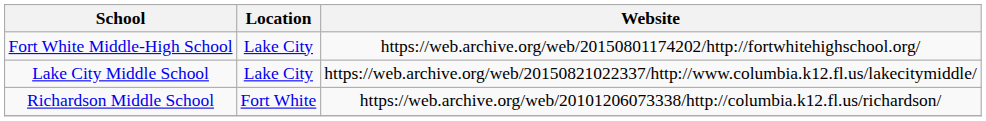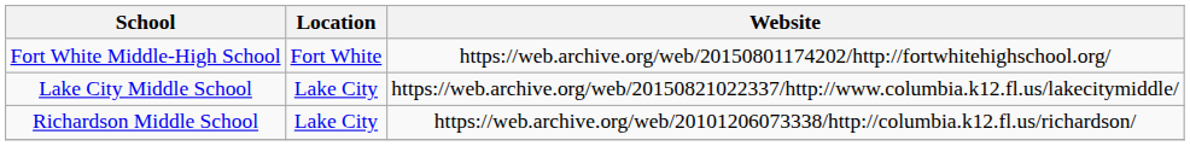 <table class="wikitable" style="text-align:center">
 <tr>
 <th>School</th>
 <th>Location</th>
 <th>Website</th>
 </tr>
 <tr>
 <td><a href='#'>Fort White Middle-High School</a></td>
-<td><a href='#'>Lake City</a></td>
+<td><a href='#'>Fort White</a></td>
 <td>https://web.archive.org/web/20150801174202/http://fortwhitehighschool.org/</td>
 </tr>
 <tr>
 <td><a href='#'>Lake City Middle School</a></td>
 <td><a href='#'>Lake City</a></td>
 <td>https://web.archive.org/web/20150821022337/http://www.columbia.k12.fl.us/lakecitymiddle/</td>
 </tr>
 <tr>
 <td><a href='#'>Richardson Middle School</a></td>
-<td><a href='#'>Fort White</a></td>
+<td><a href='#'>Lake City</a></td>
 <td>https://web.archive.org/web/20101206073338/http://columbia.k12.fl.us/richardson/</td>
 </tr>
 <tr>
 </tr>
 </table>
